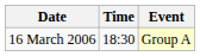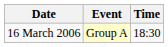 <table class = "wikitable" style="text-align:center;">
 <tr>
 <th>Date</th>
+<th>Event</th>
 <th>Time</th>
-<th>Event</th>
 </tr>
 <tr>
 <td>16 March 2006</td>
+<td bgcolor=ffffcc>Group A</td>
 <td>18:30</td>
-<td bgcolor=ffffcc>Group A</td>
 </tr>
 </table>
